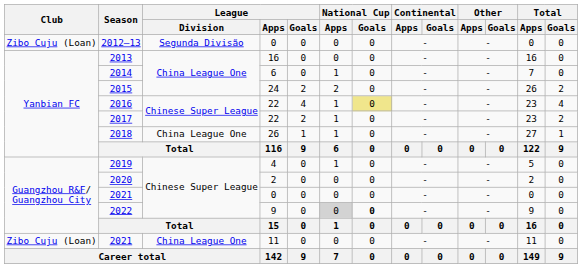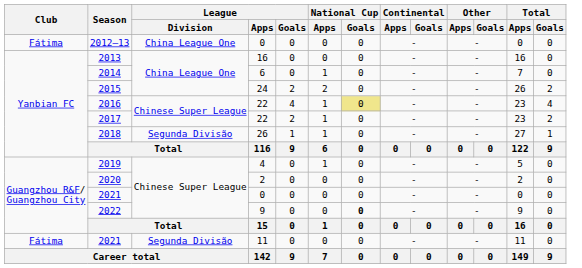 <table class="wikitable" style="text-align: center">
 <tr>
 <th rowspan="2">Club</th>
 <th rowspan="2">Season</th>
 <th colspan="3">League</th>
 <th colspan="2">National Cup</th>
 <th colspan="2">Continental</th>
 <th colspan="2">Other</th>
 <th colspan="2">Total</th>
 </tr>
 <tr>
 <th>Division</th>
 <th>Apps</th>
 <th>Goals</th>
 <th>Apps</th>
 <th>Goals</th>
 <th>Apps</th>
 <th>Goals</th>
 <th>Apps</th>
 <th>Goals</th>
 <th>Apps</th>
 <th>Goals</th>
 </tr>
 <tr>
-<td><a href='#'>Zibo Cuju</a> (Loan)</td>
+<td><a href='#'>Fátima</a></td>
 <td><a href='#'>2012–13</a></td>
-<td><a href='#'>Segunda Divisão</a></td>
+<td><a href='#'>China League One</a></td>
 <td>0</td>
 <td>0</td>
 <td>0</td>
 <td>0</td>
 <td colspan="2">-</td>
 <td colspan="2">-</td>
 <td>0</td>
 <td>0</td>
 </tr>
 <tr>
 <td rowspan="7"><a href='#'>Yanbian FC</a></td>
 <td><a href='#'>2013</a></td>
 <td rowspan="3"><a href='#'>China League One</a></td>
 <td>16</td>
 <td>0</td>
 <td>0</td>
 <td>0</td>
 <td colspan="2">-</td>
 <td colspan="2">-</td>
 <td>16</td>
 <td>0</td>
 </tr>
 <tr>
 <td><a href='#'>2014</a></td>
 <td>6</td>
 <td>0</td>
 <td>1</td>
 <td>0</td>
 <td colspan="2">-</td>
 <td colspan="2">-</td>
 <td>7</td>
 <td>0</td>
 </tr>
 <tr>
 <td><a href='#'>2015</a></td>
 <td>24</td>
 <td>2</td>
 <td>2</td>
 <td>0</td>
 <td colspan="2">-</td>
 <td colspan="2">-</td>
 <td>26</td>
 <td>2</td>
 </tr>
 <tr>
 <td><a href='#'>2016</a></td>
 <td rowspan="2"><a href='#'>Chinese Super League</a></td>
 <td>22</td>
 <td>4</td>
 <td>1</td>
 <td style="background: khaki;">0</td>
 <td colspan="2">-</td>
 <td colspan="2">-</td>
 <td>23</td>
 <td>4</td>
 </tr>
 <tr>
 <td><a href='#'>2017</a></td>
 <td>22</td>
 <td>2</td>
 <td>1</td>
 <td>0</td>
 <td colspan="2">-</td>
 <td colspan="2">-</td>
 <td>23</td>
 <td>2</td>
 </tr>
 <tr>
 <td><a href='#'>2018</a></td>
-<td>China League One</td>
+<td><a href='#'>Segunda Divisão</a></td>
 <td>26</td>
 <td>1</td>
 <td>1</td>
 <td>0</td>
 <td colspan="2">-</td>
 <td colspan="2">-</td>
 <td>27</td>
 <td>1</td>
 </tr>
 <tr>
 <th colspan="2"><strong>Total</strong></th>
 <th>116</th>
 <th>9</th>
 <th>6</th>
 <th>0</th>
 <th>0</th>
 <th>0</th>
 <th>0</th>
 <th>0</th>
 <th>122</th>
 <th>9</th>
 </tr>
 <tr>
 <td rowspan=5><a href='#'>Guangzhou R&F</a>/<br><a href='#'>Guangzhou City</a></td>
 <td><a href='#'>2019</a></td>
 <td rowspan=4>Chinese Super League</td>
 <td>4</td>
 <td>0</td>
 <td>1</td>
 <td>0</td>
 <td colspan="2">-</td>
 <td colspan="2">-</td>
 <td>5</td>
 <td>0</td>
 </tr>
 <tr>
 <td><a href='#'>2020</a></td>
 <td>2</td>
 <td>0</td>
 <td>0</td>
 <td>0</td>
 <td colspan="2">-</td>
 <td colspan="2">-</td>
 <td>2</td>
 <td>0</td>
 </tr>
 <tr>
 <td><a href='#'>2021</a></td>
 <td>0</td>
 <td>0</td>
 <td>0</td>
 <td>0</td>
 <td colspan="2">-</td>
 <td colspan="2">-</td>
 <td>0</td>
 <td>0</td>
 </tr>
 <tr>
 <td><a href='#'>2022</a></td>
 <td>9</td>
 <td>0</td>
-<td style="background: lightgrey;">0</td>
+<td>0</td>
 <td><strong>0</strong></td>
 <td colspan="2">-</td>
 <td colspan="2">-</td>
 <td>9</td>
 <td>0</td>
 </tr>
 <tr>
 <th colspan="2"><strong>Total</strong></th>
 <th>15</th>
 <th>0</th>
 <th>1</th>
 <th>0</th>
 <th>0</th>
 <th>0</th>
 <th>0</th>
 <th>0</th>
 <th>16</th>
 <th>0</th>
 </tr>
 <tr>
-<td><a href='#'>Zibo Cuju</a> (Loan)</td>
+<td><a href='#'>Fátima</a></td>
 <td><a href='#'>2021</a></td>
-<td><a href='#'>China League One</a></td>
+<td><a href='#'>Segunda Divisão</a></td>
 <td>11</td>
 <td>0</td>
 <td>0</td>
 <td>0</td>
 <td colspan="2">-</td>
 <td colspan="2">-</td>
 <td>11</td>
 <td>0</td>
 </tr>
 <tr>
 <th colspan=3>Career total</th>
 <th>142</th>
 <th>9</th>
 <th>7</th>
 <th>0</th>
 <th>0</th>
 <th>0</th>
 <th>0</th>
 <th>0</th>
 <th>149</th>
 <th>9</th>
 </tr>
 </table>
